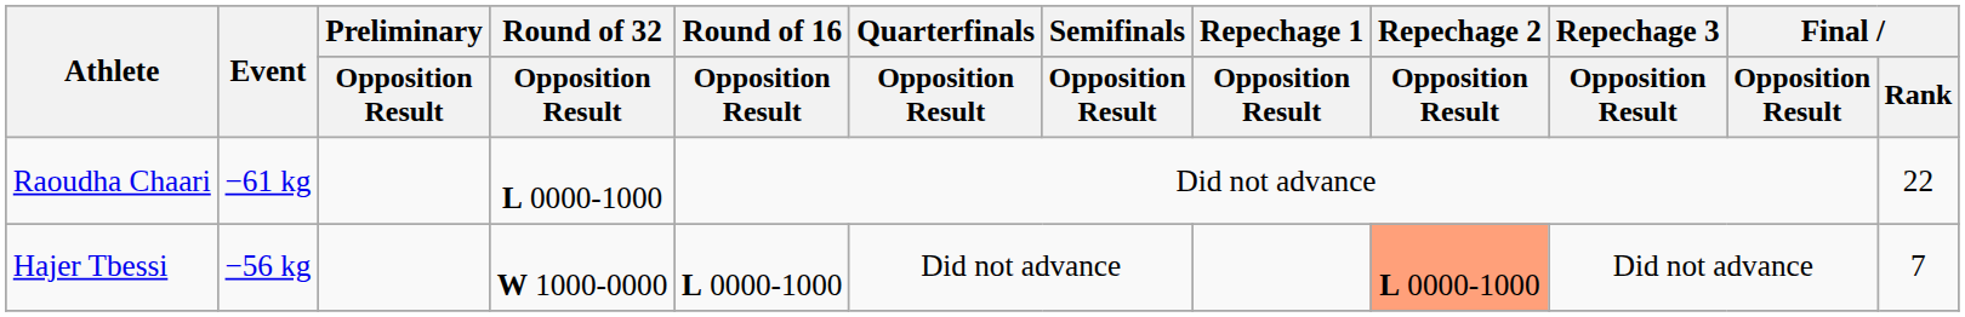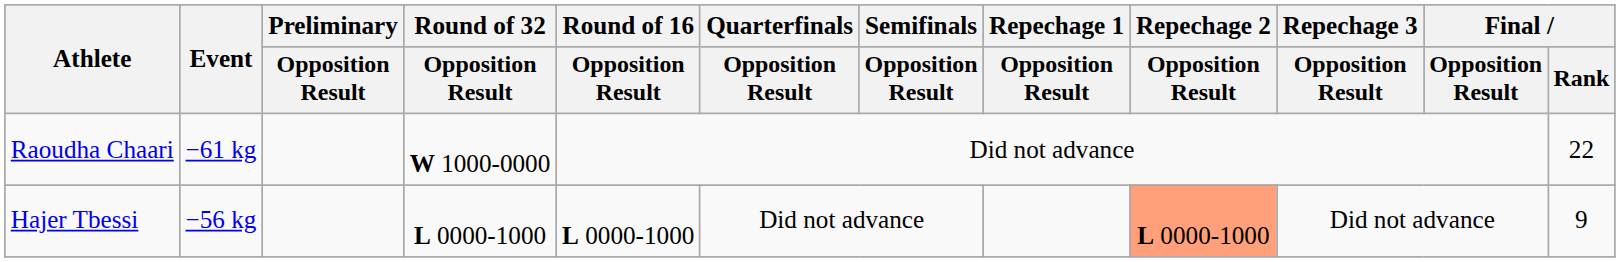 <table class="wikitable" style="font-size:90%">
 <tr>
 <th rowspan="2">Athlete</th>
 <th rowspan="2">Event</th>
 <th>Preliminary</th>
 <th>Round of 32</th>
 <th>Round of 16</th>
 <th>Quarterfinals</th>
 <th>Semifinals</th>
 <th>Repechage 1</th>
 <th>Repechage 2</th>
 <th>Repechage 3</th>
 <th colspan=2>Final / </th>
 </tr>
 <tr style="font-size:95%">
 <th>Opposition<br>Result</th>
 <th>Opposition<br>Result</th>
 <th>Opposition<br>Result</th>
 <th>Opposition<br>Result</th>
 <th>Opposition<br>Result</th>
 <th>Opposition<br>Result</th>
 <th>Opposition<br>Result</th>
 <th>Opposition<br>Result</th>
 <th>Opposition<br>Result</th>
 <th>Rank</th>
 </tr>
 <tr align=center>
 <td align=left><a href='#'>Raoudha Chaari</a></td>
 <td align=left><a href='#'>−61 kg</a></td>
 <td></td>
-<td><br><strong>L</strong> 0000-1000</td>
+<td><br><strong>W</strong> 1000-0000</td>
 <td colspan=7>Did not advance</td>
 <td>22</td>
 </tr>
 <tr align=center>
 <td align=left><a href='#'>Hajer Tbessi</a></td>
 <td align=left><a href='#'>−56 kg</a></td>
 <td></td>
-<td><br><strong>W</strong> 1000-0000</td>
+<td><br><strong>L</strong> 0000-1000</td>
 <td><br><strong>L</strong> 0000-1000</td>
 <td colspan=2>Did not advance</td>
 <td></td>
 <td style="background: lightsalmon;"><br><strong>L</strong> 0000-1000</td>
 <td colspan=2>Did not advance</td>
-<td>7</td>
+<td>9</td>
 </tr>
 </table>
